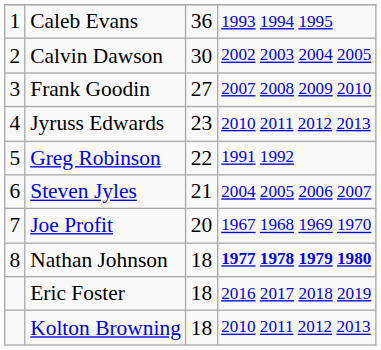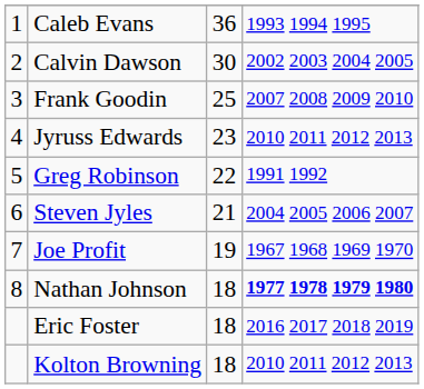 <table class="wikitable">
 <tr>
 </tr>
 <tr>
 <td>1</td>
 <td>Caleb Evans</td>
 <td>36</td>
 <td style="font-size:80%;"><a href='#'>1993</a> <a href='#'>1994</a> <a href='#'>1995</a></td>
 </tr>
 <tr>
 <td>2</td>
 <td>Calvin Dawson</td>
 <td>30</td>
 <td style="font-size:80%;"><a href='#'>2002</a> <a href='#'>2003</a> <a href='#'>2004</a> <a href='#'>2005</a></td>
 </tr>
 <tr>
 <td>3</td>
 <td>Frank Goodin</td>
-<td>27</td>
+<td>25</td>
 <td style="font-size:80%;"><a href='#'>2007</a> <a href='#'>2008</a> <a href='#'>2009</a> <a href='#'>2010</a></td>
 </tr>
 <tr>
 <td>4</td>
 <td>Jyruss Edwards</td>
 <td>23</td>
 <td style="font-size:80%;"><a href='#'>2010</a> <a href='#'>2011</a> <a href='#'>2012</a> <a href='#'>2013</a></td>
 </tr>
 <tr>
 <td>5</td>
 <td><a href='#'>Greg Robinson</a></td>
 <td>22</td>
 <td style="font-size:80%;"><a href='#'>1991</a> <a href='#'>1992</a></td>
 </tr>
 <tr>
 <td>6</td>
 <td><a href='#'>Steven Jyles</a></td>
 <td>21</td>
 <td style="font-size:80%;"><a href='#'>2004</a> <a href='#'>2005</a> <a href='#'>2006</a> <a href='#'>2007</a></td>
 </tr>
 <tr>
 <td>7</td>
 <td><a href='#'>Joe Profit</a></td>
-<td>20</td>
+<td>19</td>
 <td style="font-size:80%;"><a href='#'>1967</a> <a href='#'>1968</a> <a href='#'>1969</a> <a href='#'>1970</a></td>
 </tr>
 <tr>
 <td>8</td>
 <td>Nathan Johnson</td>
 <td>18</td>
 <td style="font-size:80%;"><strong><a href='#'>1977</a> <a href='#'>1978</a> <a href='#'>1979</a> <a href='#'>1980</a></strong></td>
 </tr>
 <tr>
 <td></td>
 <td>Eric Foster</td>
 <td>18</td>
 <td style="font-size:80%;"><a href='#'>2016</a> <a href='#'>2017</a> <a href='#'>2018</a> <a href='#'>2019</a></td>
 </tr>
 <tr>
 <td></td>
 <td><a href='#'>Kolton Browning</a></td>
 <td>18</td>
 <td style="font-size:80%;"><a href='#'>2010</a> <a href='#'>2011</a> <a href='#'>2012</a> <a href='#'>2013</a></td>
 </tr>
 </table>
